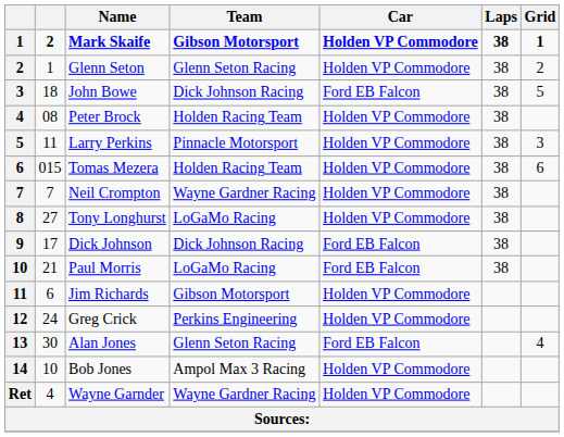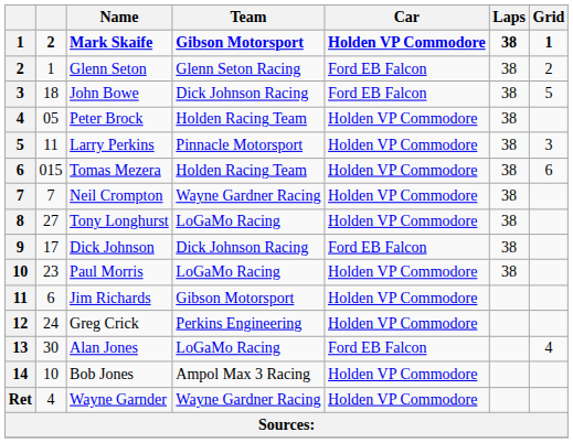 <table class="wikitable" style="font-size: 85%">
 <tr>
 <th></th>
 <th></th>
 <th>Name</th>
 <th>Team</th>
 <th>Car</th>
 <th>Laps</th>
 <th>Grid</th>
 </tr>
 <tr>
 <th>1</th>
 <td align="center"><strong>2</strong></td>
 <td> <strong><a href='#'>Mark Skaife</a></strong></td>
 <td><strong><a href='#'>Gibson Motorsport</a></strong></td>
 <td><strong><a href='#'>Holden VP Commodore</a></strong></td>
 <td align="center"><strong>38</strong></td>
 <td align="center"><strong>1</strong></td>
 </tr>
 <tr>
 <th>2</th>
 <td align="center">1</td>
 <td> <a href='#'>Glenn Seton</a></td>
 <td><a href='#'>Glenn Seton Racing</a></td>
-<td><a href='#'>Holden VP Commodore</a></td>
+<td><a href='#'>Ford EB Falcon</a></td>
 <td align="center">38</td>
 <td align="center">2</td>
 </tr>
 <tr>
 <th>3</th>
 <td align="center">18</td>
 <td> <a href='#'>John Bowe</a></td>
 <td><a href='#'>Dick Johnson Racing</a></td>
 <td><a href='#'>Ford EB Falcon</a></td>
 <td align="center">38</td>
 <td align="center">5</td>
 </tr>
 <tr>
 <th>4</th>
-<td align="center">08</td>
+<td align="center">05</td>
 <td> <a href='#'>Peter Brock</a></td>
 <td><a href='#'>Holden Racing Team</a></td>
 <td><a href='#'>Holden VP Commodore</a></td>
 <td align="center">38</td>
 <td align="center"></td>
 </tr>
 <tr>
 <th>5</th>
 <td align="center">11</td>
 <td> <a href='#'>Larry Perkins</a></td>
 <td><a href='#'>Pinnacle Motorsport</a></td>
 <td><a href='#'>Holden VP Commodore</a></td>
 <td align="center">38</td>
 <td align="center">3</td>
 </tr>
 <tr>
 <th>6</th>
 <td align="center">015</td>
 <td> <a href='#'>Tomas Mezera</a></td>
 <td><a href='#'>Holden Racing Team</a></td>
 <td><a href='#'>Holden VP Commodore</a></td>
 <td align="center">38</td>
 <td align="center">6</td>
 </tr>
 <tr>
 <th>7</th>
 <td align="center">7</td>
 <td> <a href='#'>Neil Crompton</a></td>
 <td><a href='#'>Wayne Gardner Racing</a></td>
 <td><a href='#'>Holden VP Commodore</a></td>
 <td align="center">38</td>
 <td align="center"></td>
 </tr>
 <tr>
 <th>8</th>
 <td align="center">27</td>
 <td> <a href='#'>Tony Longhurst</a></td>
 <td><a href='#'>LoGaMo Racing</a></td>
 <td><a href='#'>Holden VP Commodore</a></td>
 <td align="center">38</td>
 <td align="center"></td>
 </tr>
 <tr>
 <th>9</th>
 <td align="center">17</td>
 <td> <a href='#'>Dick Johnson</a></td>
 <td><a href='#'>Dick Johnson Racing</a></td>
 <td><a href='#'>Ford EB Falcon</a></td>
 <td align="center">38</td>
 <td align="center"></td>
 </tr>
 <tr>
 <th>10</th>
-<td align="center">21</td>
+<td align="center">23</td>
 <td> <a href='#'>Paul Morris</a></td>
 <td><a href='#'>LoGaMo Racing</a></td>
-<td><a href='#'>Ford EB Falcon</a></td>
+<td><a href='#'>Holden VP Commodore</a></td>
 <td align="center">38</td>
 <td align="center"></td>
 </tr>
 <tr>
 <th>11</th>
 <td align="center">6</td>
 <td> <a href='#'>Jim Richards</a></td>
 <td><a href='#'>Gibson Motorsport</a></td>
 <td><a href='#'>Holden VP Commodore</a></td>
 <td align="center"></td>
 <td align="center"></td>
 </tr>
 <tr>
 <th>12</th>
 <td align="center">24</td>
 <td> Greg Crick</td>
 <td><a href='#'>Perkins Engineering</a></td>
 <td><a href='#'>Holden VP Commodore</a></td>
 <td align="center"></td>
 <td align="center"></td>
 </tr>
 <tr>
 <th>13</th>
 <td align="center">30</td>
 <td> <a href='#'>Alan Jones</a></td>
-<td><a href='#'>Glenn Seton Racing</a></td>
+<td><a href='#'>LoGaMo Racing</a></td>
 <td><a href='#'>Ford EB Falcon</a></td>
 <td align="center"></td>
 <td align="center">4</td>
 </tr>
 <tr>
 <th>14</th>
 <td align="center">10</td>
 <td> Bob Jones</td>
 <td>Ampol Max 3 Racing</td>
 <td><a href='#'>Holden VP Commodore</a></td>
 <td align="center"></td>
 <td align="center"></td>
 </tr>
 <tr>
 <th>Ret</th>
 <td align="center">4</td>
 <td> <a href='#'>Wayne Garnder</a></td>
 <td><a href='#'>Wayne Gardner Racing</a></td>
 <td><a href='#'>Holden VP Commodore</a></td>
 <td align="center"></td>
 <td align="center"></td>
 </tr>
 <tr>
 <th colspan="7">Sources:</th>
 </tr>
 <tr>
 </tr>
 </table>
